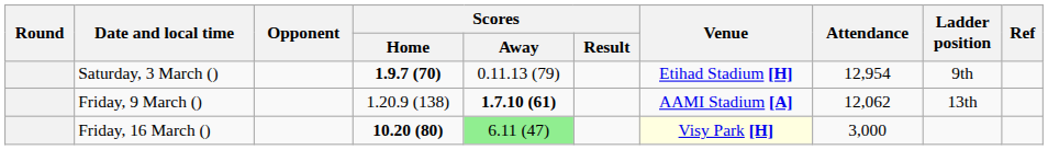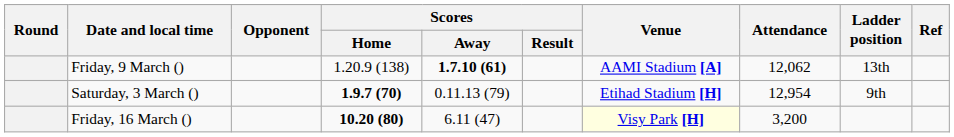 <table class="wikitable plainrowheaders" style="font-size:90%; width:100%; text-align:center;">
 <tr>
 <th scope="col" rowspan=2>Round</th>
 <th scope="col" rowspan=2>Date and local time</th>
 <th scope="col" rowspan=2>Opponent</th>
 <th scope="col" colspan=3>Scores</th>
 <th scope="col" rowspan=2>Venue</th>
 <th scope="col" rowspan=2>Attendance</th>
 <th scope="col" rowspan=2>Ladder<br>position</th>
 <th scope="col" rowspan=2>Ref</th>
 </tr>
 <tr>
 <th scope="col">Home</th>
 <th scope="col">Away</th>
 <th scope="col">Result</th>
 </tr>
 <tr>
 <th scope="row"></th>
+<td align=left>Friday, 9 March ()</td>
+<td align=left></td>
+<td>1.20.9 (138)</td>
+<td><strong>1.7.10 (61)</strong></td>
+<td></td>
+<td><a href='#'>AAMI Stadium</a> <a href='#'><strong>[A]</strong></a></td>
+<td>12,062</td>
+<td>13th</td>
+<td></td>
+</tr>
+<tr>
+<th scope="row"></th>
 <td align=left>Saturday, 3 March ()</td>
 <td align=left></td>
 <td><strong>1.9.7 (70)</strong></td>
 <td>0.11.13 (79)</td>
 <td></td>
 <td><a href='#'>Etihad Stadium</a> <a href='#'><strong>[H]</strong></a></td>
 <td>12,954</td>
 <td>9th</td>
 <td></td>
 </tr>
 <tr>
 <th scope="row"></th>
-<td align=left>Friday, 9 March ()</td>
-<td align=left></td>
-<td>1.20.9 (138)</td>
-<td><strong>1.7.10 (61)</strong></td>
-<td></td>
-<td><a href='#'>AAMI Stadium</a> <a href='#'><strong>[A]</strong></a></td>
-<td>12,062</td>
-<td>13th</td>
-<td></td>
-</tr>
-<tr>
-<th scope="row"></th>
 <td align=left>Friday, 16 March ()</td>
 <td align=left></td>
 <td><strong>10.20 (80)</strong></td>
-<td style="background: lightgreen;">6.11 (47)</td>
+<td>6.11 (47)</td>
 <td></td>
 <td style="background: lightyellow;"><a href='#'>Visy Park</a> <a href='#'><strong>[H]</strong></a></td>
-<td>3,000</td>
+<td>3,200</td>
 <td></td>
 <td></td>
 </tr>
 </table>
